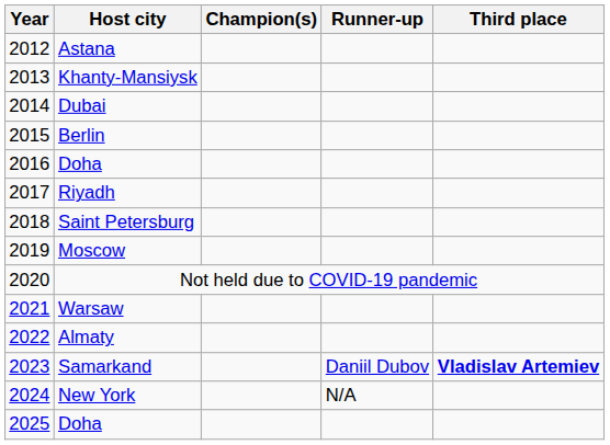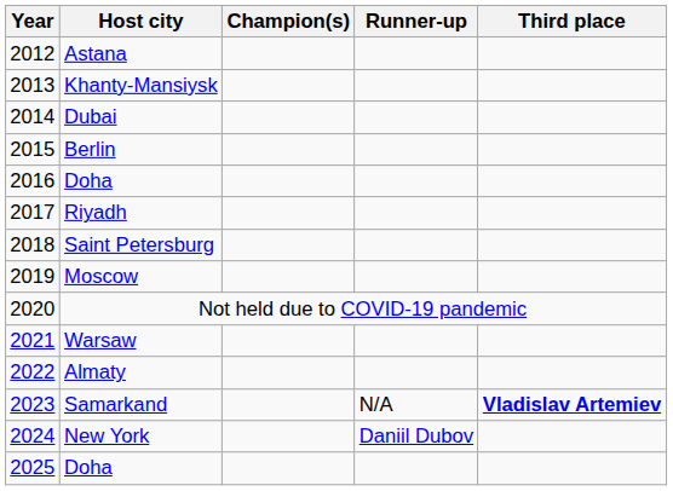 <table class="wikitable">
 <tr>
 <th>Year</th>
 <th>Host city</th>
 <th>Champion(s)</th>
 <th>Runner-up</th>
 <th>Third place</th>
 </tr>
 <tr>
 <td>2012</td>
 <td> <a href='#'>Astana</a></td>
 <td></td>
 <td></td>
 <td></td>
 </tr>
 <tr>
 <td>2013</td>
 <td> <a href='#'>Khanty-Mansiysk</a></td>
 <td></td>
 <td></td>
 <td></td>
 </tr>
 <tr>
 <td>2014</td>
 <td> <a href='#'>Dubai</a></td>
 <td></td>
 <td></td>
 <td></td>
 </tr>
 <tr>
 <td>2015</td>
 <td> <a href='#'>Berlin</a></td>
 <td></td>
 <td></td>
 <td></td>
 </tr>
 <tr>
 <td>2016</td>
 <td> <a href='#'>Doha</a></td>
 <td></td>
 <td></td>
 <td></td>
 </tr>
 <tr>
 <td>2017</td>
 <td> <a href='#'>Riyadh</a></td>
 <td></td>
 <td></td>
 <td></td>
 </tr>
 <tr>
 <td>2018</td>
 <td> <a href='#'>Saint Petersburg</a></td>
 <td></td>
 <td></td>
 <td></td>
 </tr>
 <tr>
 <td>2019</td>
 <td> <a href='#'>Moscow</a></td>
 <td></td>
 <td></td>
 <td></td>
 </tr>
 <tr>
 <td>2020</td>
 <td colspan=4 align=center>Not held due to <a href='#'>COVID-19 pandemic</a></td>
 </tr>
 <tr>
 <td><a href='#'>2021</a></td>
 <td> <a href='#'>Warsaw</a></td>
 <td></td>
 <td></td>
 <td></td>
 </tr>
 <tr>
 <td><a href='#'>2022</a></td>
 <td> <a href='#'>Almaty</a></td>
 <td></td>
 <td></td>
 <td></td>
 </tr>
 <tr>
 <td><a href='#'>2023</a></td>
 <td> <a href='#'>Samarkand</a></td>
 <td></td>
-<td> <a href='#'>Daniil Dubov</a> </td>
+<td>N/A</td>
 <td><strong> <a href='#'>Vladislav Artemiev</a> </strong></td>
 </tr>
 <tr>
 <td><a href='#'>2024</a></td>
 <td> <a href='#'>New York</a></td>
 <td><br></td>
-<td>N/A</td>
+<td> <a href='#'>Daniil Dubov</a> </td>
 <td><br></td>
 </tr>
 <tr>
 <td><a href='#'>2025</a></td>
 <td> <a href='#'>Doha</a></td>
 <td></td>
 <td></td>
 <td></td>
 </tr>
 </table>
